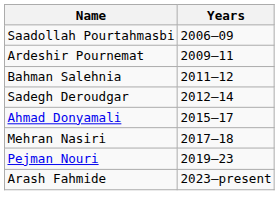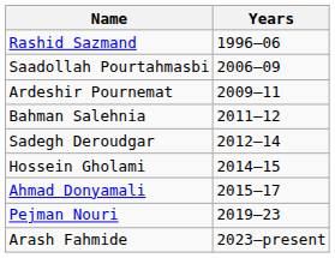 <table class="wikitable" style="text-align: center">
 <tr>
 <th>Name</th>
 <th>Years</th>
+</tr>
+<tr>
+<td align=left><a href='#'>Rashid Sazmand</a></td>
+<td align=left>1996–06</td>
 </tr>
 <tr>
 <td align=left>Saadollah Pourtahmasbi</td>
 <td align=left>2006–09</td>
 </tr>
 <tr>
 <td align=left>Ardeshir Pournemat</td>
 <td align=left>2009–11</td>
 </tr>
 <tr>
 <td align=left>Bahman Salehnia</td>
 <td align=left>2011–12</td>
 </tr>
 <tr>
 <td align="left">Sadegh Deroudgar</td>
 <td align=left>2012–14</td>
 </tr>
 <tr>
+<td align="left">Hossein Gholami</td>
+<td align=left>2014–15</td>
+</tr>
+<tr>
 <td align="left"><a href='#'>Ahmad Donyamali</a></td>
 <td align=left>2015–17</td>
-</tr>
-<tr>
-<td align="left">Mehran Nasiri</td>
-<td align=left>2017–18</td>
 </tr>
 <tr>
 <td align="left"><a href='#'>Pejman Nouri</a></td>
 <td align=left>2019–23</td>
 </tr>
 <tr>
 <td align="left">Arash Fahmide</td>
 <td align=left>2023–present</td>
 </tr>
 </table>
